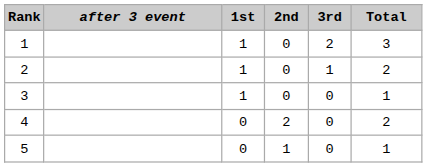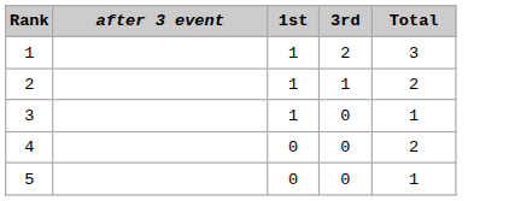 <table class="wikitable plainrowheaders" style="background:#fff; font-size:86%; line-height:16px; border:grey solid 1px; border-collapse:collapse;">
 <tr style="background:#ccc; text-align:center;">
 <th style="background:#ccc;">Rank</th>
 <th style="background:#ccc;" width="140"><em>after 3 event</em></th>
 <th style="background:#ccc;" width="30">1st</th>
-<th style="background:#ccc;" width="30">2nd</th>
 <th style="background:#ccc;" width="30">3rd</th>
 <th style="background:#ccc;" width="52">Total</th>
 </tr>
 <tr align=center>
 <td>1</td>
 <td align=left></td>
 <td>1</td>
-<td>0</td>
 <td>2</td>
 <td>3</td>
 </tr>
 <tr align=center>
 <td>2</td>
 <td align=left></td>
 <td>1</td>
-<td>0</td>
 <td>1</td>
 <td>2</td>
 </tr>
 <tr align=center>
 <td>3</td>
 <td align=left></td>
 <td>1</td>
 <td>0</td>
-<td>0</td>
 <td>1</td>
 </tr>
 <tr align=center>
 <td>4</td>
 <td align=left></td>
 <td>0</td>
-<td>2</td>
 <td>0</td>
 <td>2</td>
 </tr>
 <tr align=center>
 <td>5</td>
 <td align=left></td>
 <td>0</td>
-<td>1</td>
 <td>0</td>
 <td>1</td>
 </tr>
 </table>
